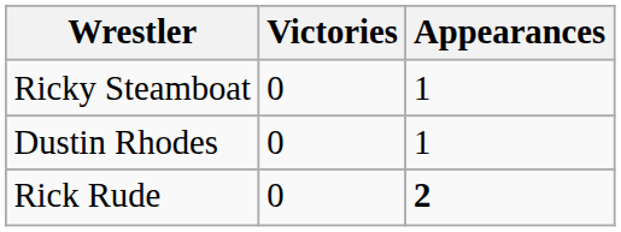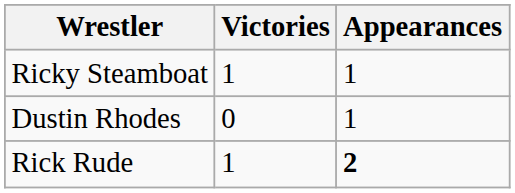 <table class="wikitable sortable">
 <tr>
 <th>Wrestler</th>
 <th>Victories</th>
 <th>Appearances</th>
 </tr>
 <tr>
 <td>Ricky Steamboat</td>
-<td>0</td>
+<td>1</td>
 <td>1</td>
 </tr>
 <tr>
 <td>Dustin Rhodes</td>
 <td>0</td>
 <td>1</td>
 </tr>
 <tr>
 <td>Rick Rude</td>
-<td>0</td>
+<td>1</td>
 <td><strong>2</strong></td>
 </tr>
 </table>
